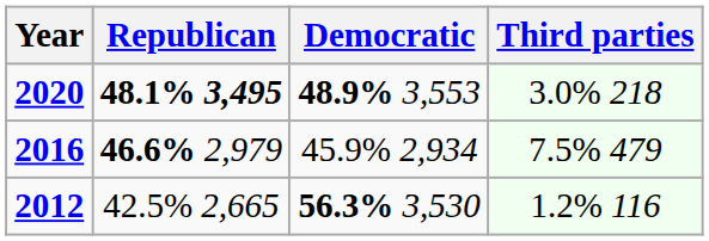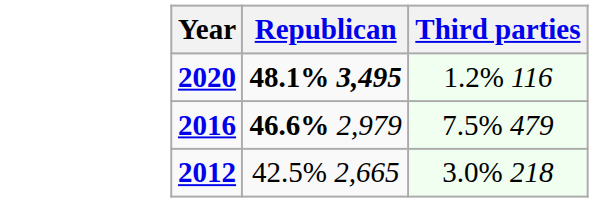 <table class="wikitable" style="float:right; font-size:95%;">
 <tr bgcolor=lightgrey>
 <th>Year</th>
 <th><a href='#'>Republican</a></th>
-<th><a href='#'>Democratic</a></th>
 <th><a href='#'>Third parties</a></th>
 </tr>
 <tr>
 <td style="text-align:center;" ><strong><a href='#'>2020</a></strong></td>
 <td style="text-align:center;" ><strong>48.1% <em>3,495</em></strong></td>
-<td style="text-align:center;" ><strong>48.9%</strong> <em>3,553</em></td>
-<td style="text-align:center; background:honeyDew;">3.0% <em>218</em></td>
+<td style="text-align:center; background:honeyDew;">1.2% <em>116</em></td>
 </tr>
 <tr>
 <td style="text-align:center;" ><strong><a href='#'>2016</a></strong></td>
 <td style="text-align:center;" ><strong>46.6%</strong> <em>2,979</em></td>
-<td style="text-align:center;" >45.9% <em>2,934</em></td>
 <td style="text-align:center; background:honeyDew;">7.5% <em>479</em></td>
 </tr>
 <tr>
 <td style="text-align:center;" ><strong><a href='#'>2012</a></strong></td>
 <td style="text-align:center;" >42.5% <em>2,665</em></td>
-<td style="text-align:center;" ><strong>56.3%</strong> <em>3,530</em></td>
-<td style="text-align:center; background:honeyDew;">1.2% <em>116</em></td>
+<td style="text-align:center; background:honeyDew;">3.0% <em>218</em></td>
 </tr>
 </table>
